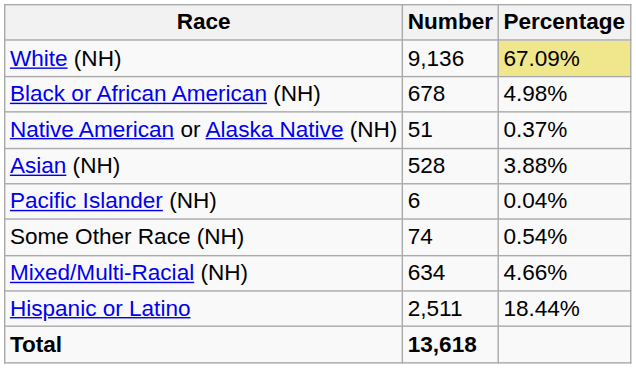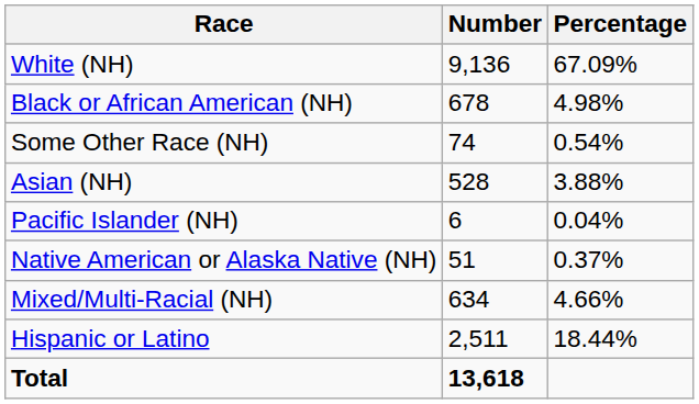 <table class="wikitable">
 <tr>
 <th>Race</th>
 <th>Number</th>
 <th>Percentage</th>
 </tr>
 <tr>
 <td><a href='#'>White</a> (NH)</td>
 <td>9,136</td>
-<td style="background: khaki;">67.09%</td>
+<td>67.09%</td>
 </tr>
 <tr>
 <td><a href='#'>Black or African American</a> (NH)</td>
 <td>678</td>
 <td>4.98%</td>
 </tr>
 <tr>
-<td><a href='#'>Native American</a> or <a href='#'>Alaska Native</a> (NH)</td>
-<td>51</td>
-<td>0.37%</td>
+<td>Some Other Race (NH)</td>
+<td>74</td>
+<td>0.54%</td>
 </tr>
 <tr>
 <td><a href='#'>Asian</a> (NH)</td>
 <td>528</td>
 <td>3.88%</td>
 </tr>
 <tr>
 <td><a href='#'>Pacific Islander</a> (NH)</td>
 <td>6</td>
 <td>0.04%</td>
 </tr>
 <tr>
-<td>Some Other Race (NH)</td>
-<td>74</td>
-<td>0.54%</td>
+<td><a href='#'>Native American</a> or <a href='#'>Alaska Native</a> (NH)</td>
+<td>51</td>
+<td>0.37%</td>
 </tr>
 <tr>
 <td><a href='#'>Mixed/Multi-Racial</a> (NH)</td>
 <td>634</td>
 <td>4.66%</td>
 </tr>
 <tr>
 <td><a href='#'>Hispanic or Latino</a></td>
 <td>2,511</td>
 <td>18.44%</td>
 </tr>
 <tr>
 <td><strong>Total</strong></td>
 <td><strong>13,618</strong></td>
 <td></td>
 </tr>
 </table>
